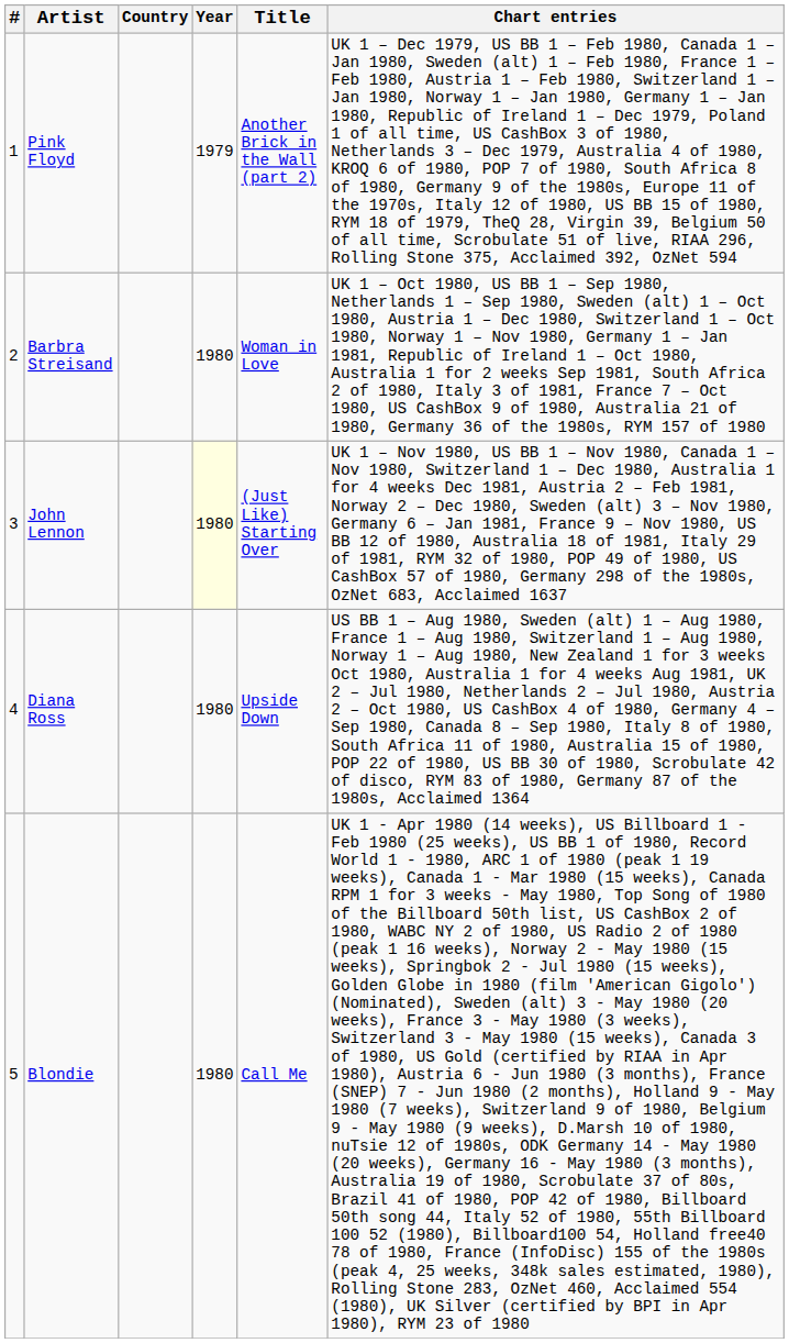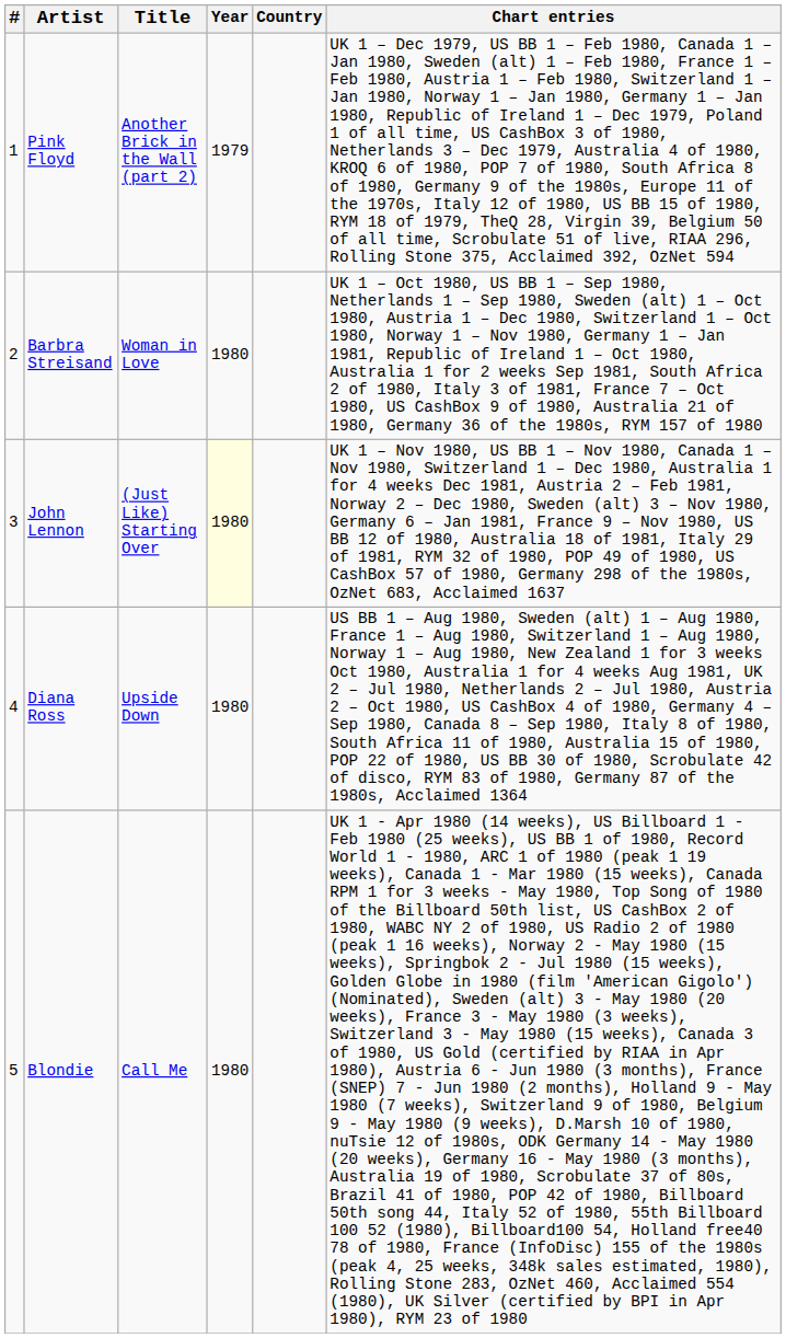 <table class="wikitable" style="font-size:95%;">
 <tr>
 <th><big>#</big></th>
 <th><big>Artist</big></th>
+<th><big>Title</big></th>
+<th>Year</th>
 <th>Country</th>
-<th>Year</th>
-<th><big>Title</big></th>
 <th>Chart entries</th>
 </tr>
 <tr>
 <td>1</td>
 <td><a href='#'>Pink Floyd</a></td>
+<td><a href='#'>Another Brick in the Wall (part 2)</a></td>
+<td>1979</td>
 <td></td>
-<td>1979</td>
-<td><a href='#'>Another Brick in the Wall (part 2)</a></td>
 <td>UK 1 – Dec 1979, US BB 1 – Feb 1980, Canada 1 – Jan 1980, Sweden (alt) 1 – Feb 1980, France 1 – Feb 1980, Austria 1 – Feb 1980, Switzerland 1 – Jan 1980, Norway 1 – Jan 1980, Germany 1 – Jan 1980, Republic of Ireland 1 – Dec 1979, Poland 1 of all time, US CashBox 3 of 1980, Netherlands 3 – Dec 1979, Australia 4 of 1980, KROQ 6 of 1980, POP 7 of 1980, South Africa 8 of 1980, Germany 9 of the 1980s, Europe 11 of the 1970s, Italy 12 of 1980, US BB 15 of 1980, RYM 18 of 1979, TheQ 28, Virgin 39, Belgium 50 of all time, Scrobulate 51 of live, RIAA 296, Rolling Stone 375, Acclaimed 392, OzNet 594</td>
 </tr>
 <tr>
 <td>2</td>
 <td><a href='#'>Barbra Streisand</a></td>
+<td><a href='#'>Woman in Love</a></td>
+<td>1980</td>
 <td></td>
-<td>1980</td>
-<td><a href='#'>Woman in Love</a></td>
 <td>UK 1 – Oct 1980, US BB 1 – Sep 1980, Netherlands 1 – Sep 1980, Sweden (alt) 1 – Oct 1980, Austria 1 – Dec 1980, Switzerland 1 – Oct 1980, Norway 1 – Nov 1980, Germany 1 – Jan 1981, Republic of Ireland 1 – Oct 1980, Australia 1 for 2 weeks Sep 1981, South Africa 2 of 1980, Italy 3 of 1981, France 7 – Oct 1980, US CashBox 9 of 1980, Australia 21 of 1980, Germany 36 of the 1980s, RYM 157 of 1980</td>
 </tr>
 <tr>
 <td>3</td>
 <td><a href='#'>John Lennon</a></td>
+<td><a href='#'>(Just Like) Starting Over</a></td>
+<td style="background: lightyellow;">1980</td>
 <td></td>
-<td style="background: lightyellow;">1980</td>
-<td><a href='#'>(Just Like) Starting Over</a></td>
 <td>UK 1 – Nov 1980, US BB 1 – Nov 1980, Canada 1 – Nov 1980, Switzerland 1 – Dec 1980, Australia 1 for 4 weeks Dec 1981, Austria 2 – Feb 1981, Norway 2 – Dec 1980, Sweden (alt) 3 – Nov 1980, Germany 6 – Jan 1981, France 9 – Nov 1980, US BB 12 of 1980, Australia 18 of 1981, Italy 29 of 1981, RYM 32 of 1980, POP 49 of 1980, US CashBox 57 of 1980, Germany 298 of the 1980s, OzNet 683, Acclaimed 1637</td>
 </tr>
 <tr>
 <td>4</td>
 <td><a href='#'>Diana Ross</a></td>
+<td><a href='#'>Upside Down</a></td>
+<td>1980</td>
 <td></td>
-<td>1980</td>
-<td><a href='#'>Upside Down</a></td>
 <td>US BB 1 – Aug 1980, Sweden (alt) 1 – Aug 1980, France 1 – Aug 1980, Switzerland 1 – Aug 1980, Norway 1 – Aug 1980, New Zealand 1 for 3 weeks Oct 1980, Australia 1 for 4 weeks Aug 1981, UK 2 – Jul 1980, Netherlands 2 – Jul 1980, Austria 2 – Oct 1980, US CashBox 4 of 1980, Germany 4 – Sep 1980, Canada 8 – Sep 1980, Italy 8 of 1980, South Africa 11 of 1980, Australia 15 of 1980, POP 22 of 1980, US BB 30 of 1980, Scrobulate 42 of disco, RYM 83 of 1980, Germany 87 of the 1980s, Acclaimed 1364</td>
 </tr>
 <tr>
 <td>5</td>
 <td><a href='#'>Blondie</a></td>
+<td><a href='#'>Call Me</a></td>
+<td>1980</td>
 <td></td>
-<td>1980</td>
-<td><a href='#'>Call Me</a></td>
 <td>UK 1 - Apr 1980 (14 weeks), US Billboard 1 - Feb 1980 (25 weeks), US BB 1 of 1980, Record World 1 - 1980, ARC 1 of 1980 (peak 1 19 weeks), Canada 1 - Mar 1980 (15 weeks), Canada RPM 1 for 3 weeks - May 1980, Top Song of 1980 of the Billboard 50th list, US CashBox 2 of 1980, WABC NY 2 of 1980, US Radio 2 of 1980 (peak 1 16 weeks), Norway 2 - May 1980 (15 weeks), Springbok 2 - Jul 1980 (15 weeks), Golden Globe in 1980 (film 'American Gigolo') (Nominated), Sweden (alt) 3 - May 1980 (20 weeks), France 3 - May 1980 (3 weeks), Switzerland 3 - May 1980 (15 weeks), Canada 3 of 1980, US Gold (certified by RIAA in Apr 1980), Austria 6 - Jun 1980 (3 months), France (SNEP) 7 - Jun 1980 (2 months), Holland 9 - May 1980 (7 weeks), Switzerland 9 of 1980, Belgium 9 - May 1980 (9 weeks), D.Marsh 10 of 1980, nuTsie 12 of 1980s, ODK Germany 14 - May 1980 (20 weeks), Germany 16 - May 1980 (3 months), Australia 19 of 1980, Scrobulate 37 of 80s, Brazil 41 of 1980, POP 42 of 1980, Billboard 50th song 44, Italy 52 of 1980, 55th Billboard 100 52 (1980), Billboard100 54, Holland free40 78 of 1980, France (InfoDisc) 155 of the 1980s (peak 4, 25 weeks, 348k sales estimated, 1980), Rolling Stone 283, OzNet 460, Acclaimed 554 (1980), UK Silver (certified by BPI in Apr 1980), RYM 23 of 1980</td>
 </tr>
 </table>
